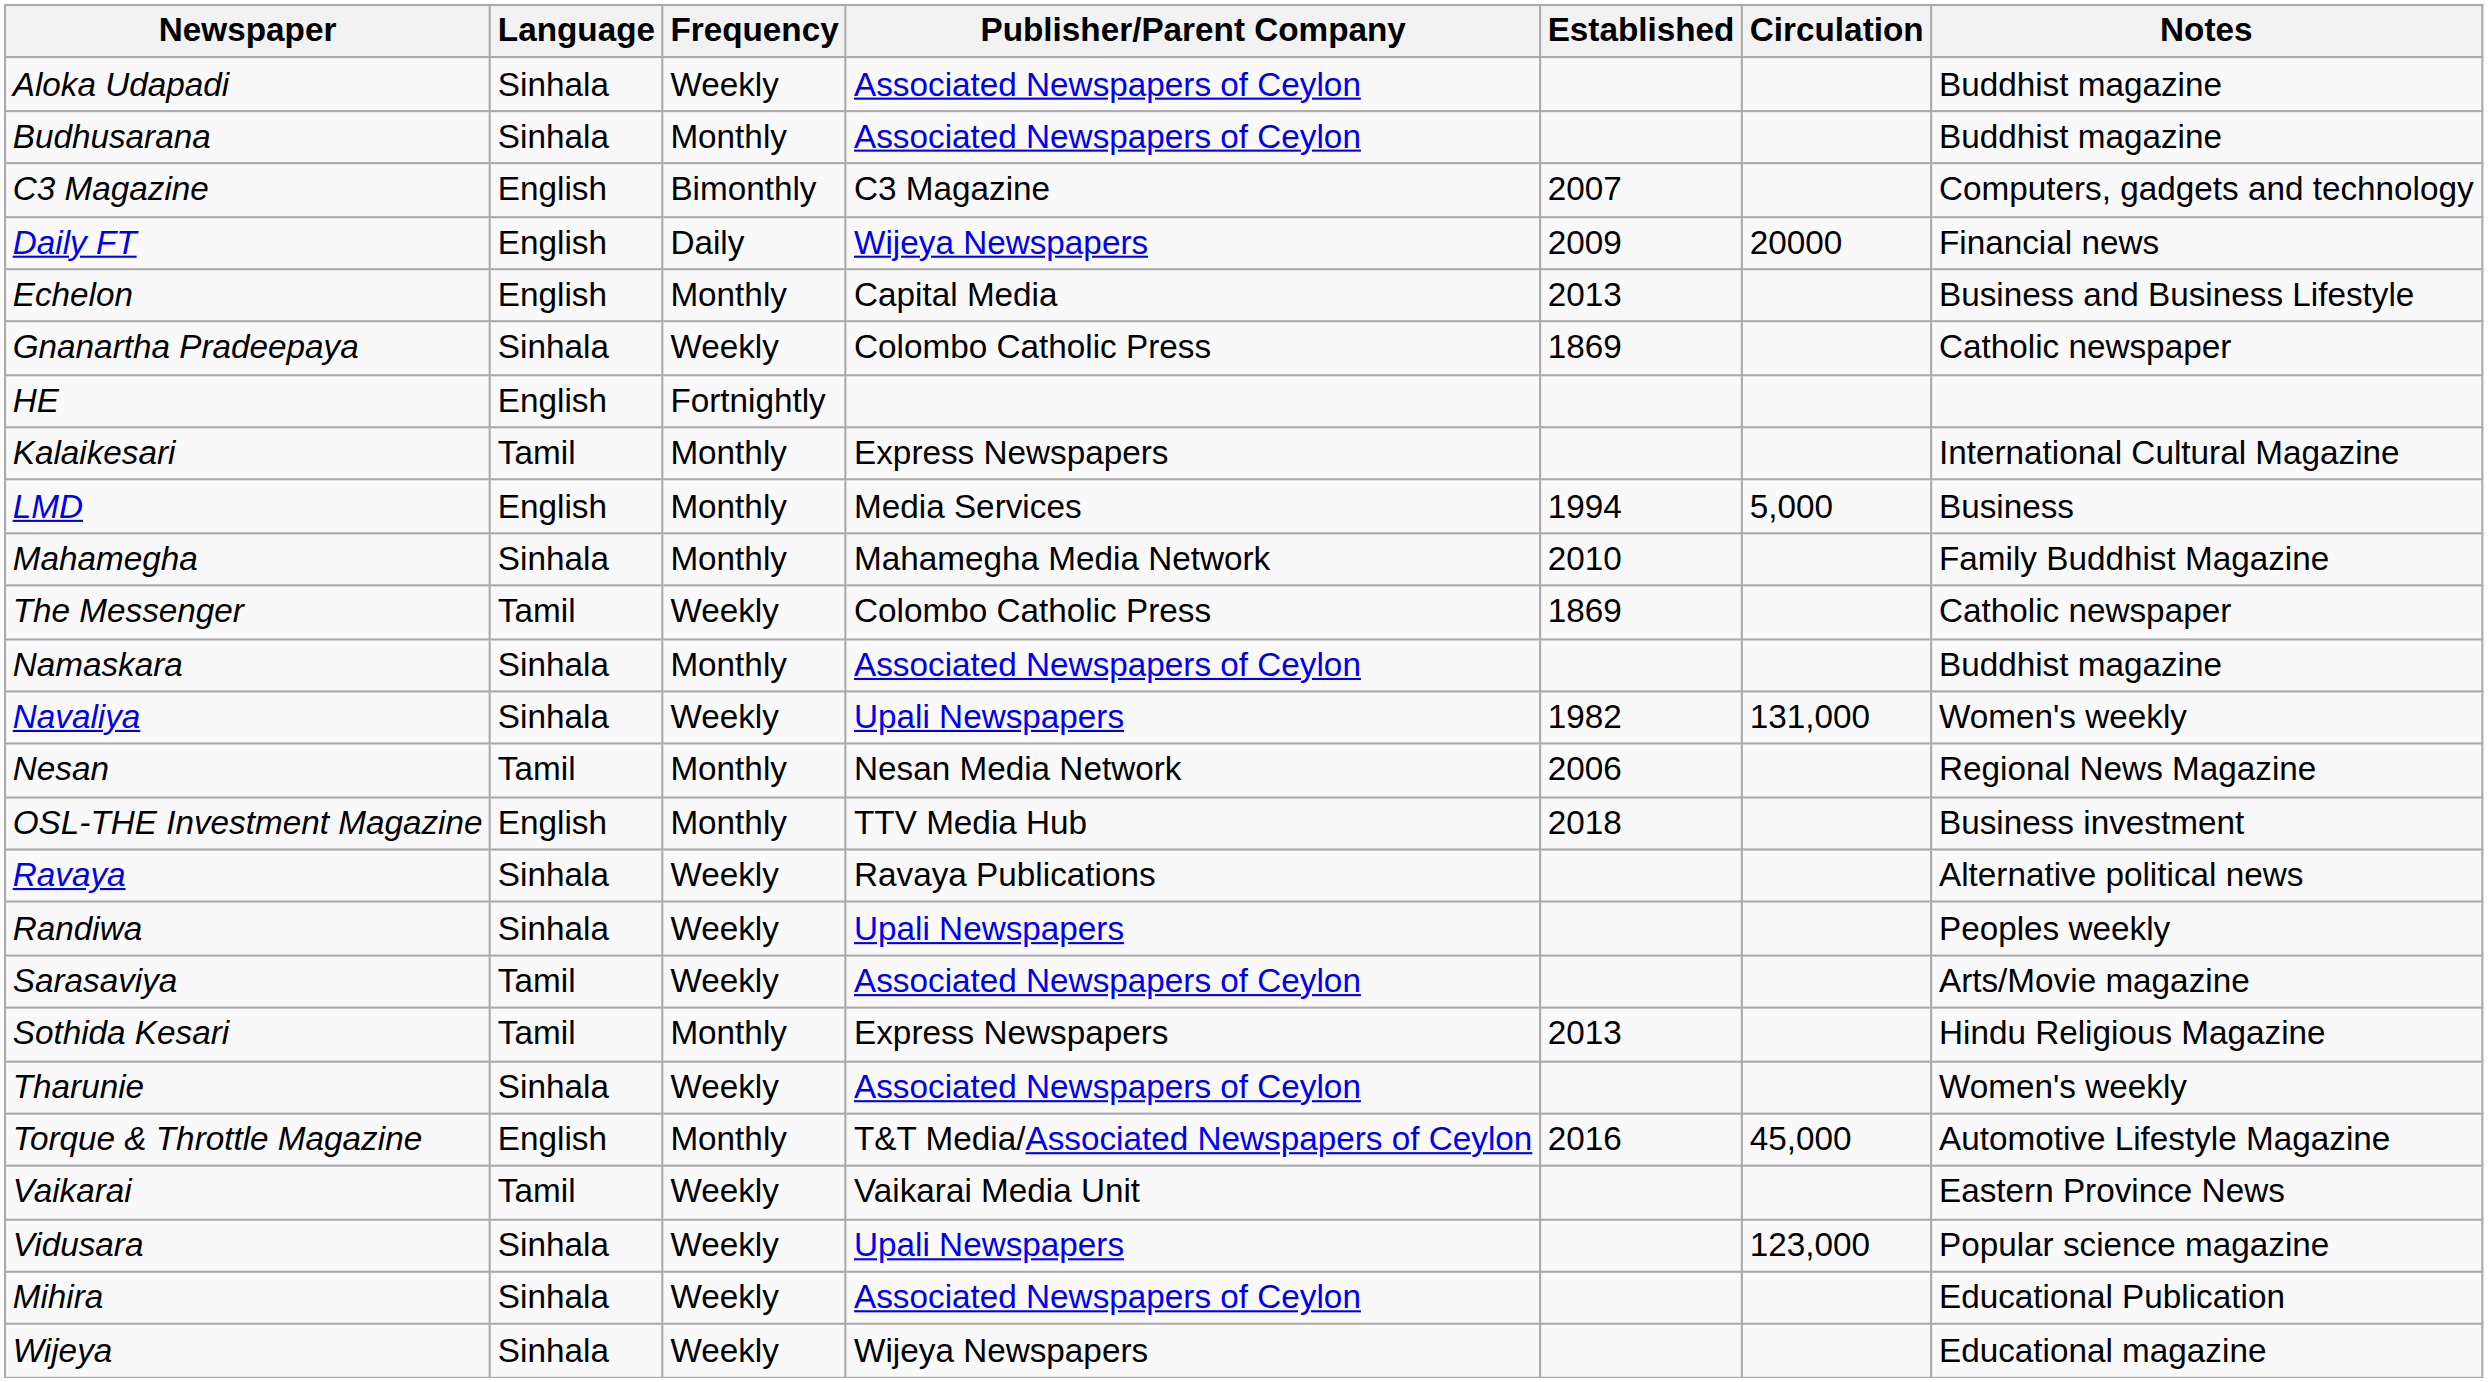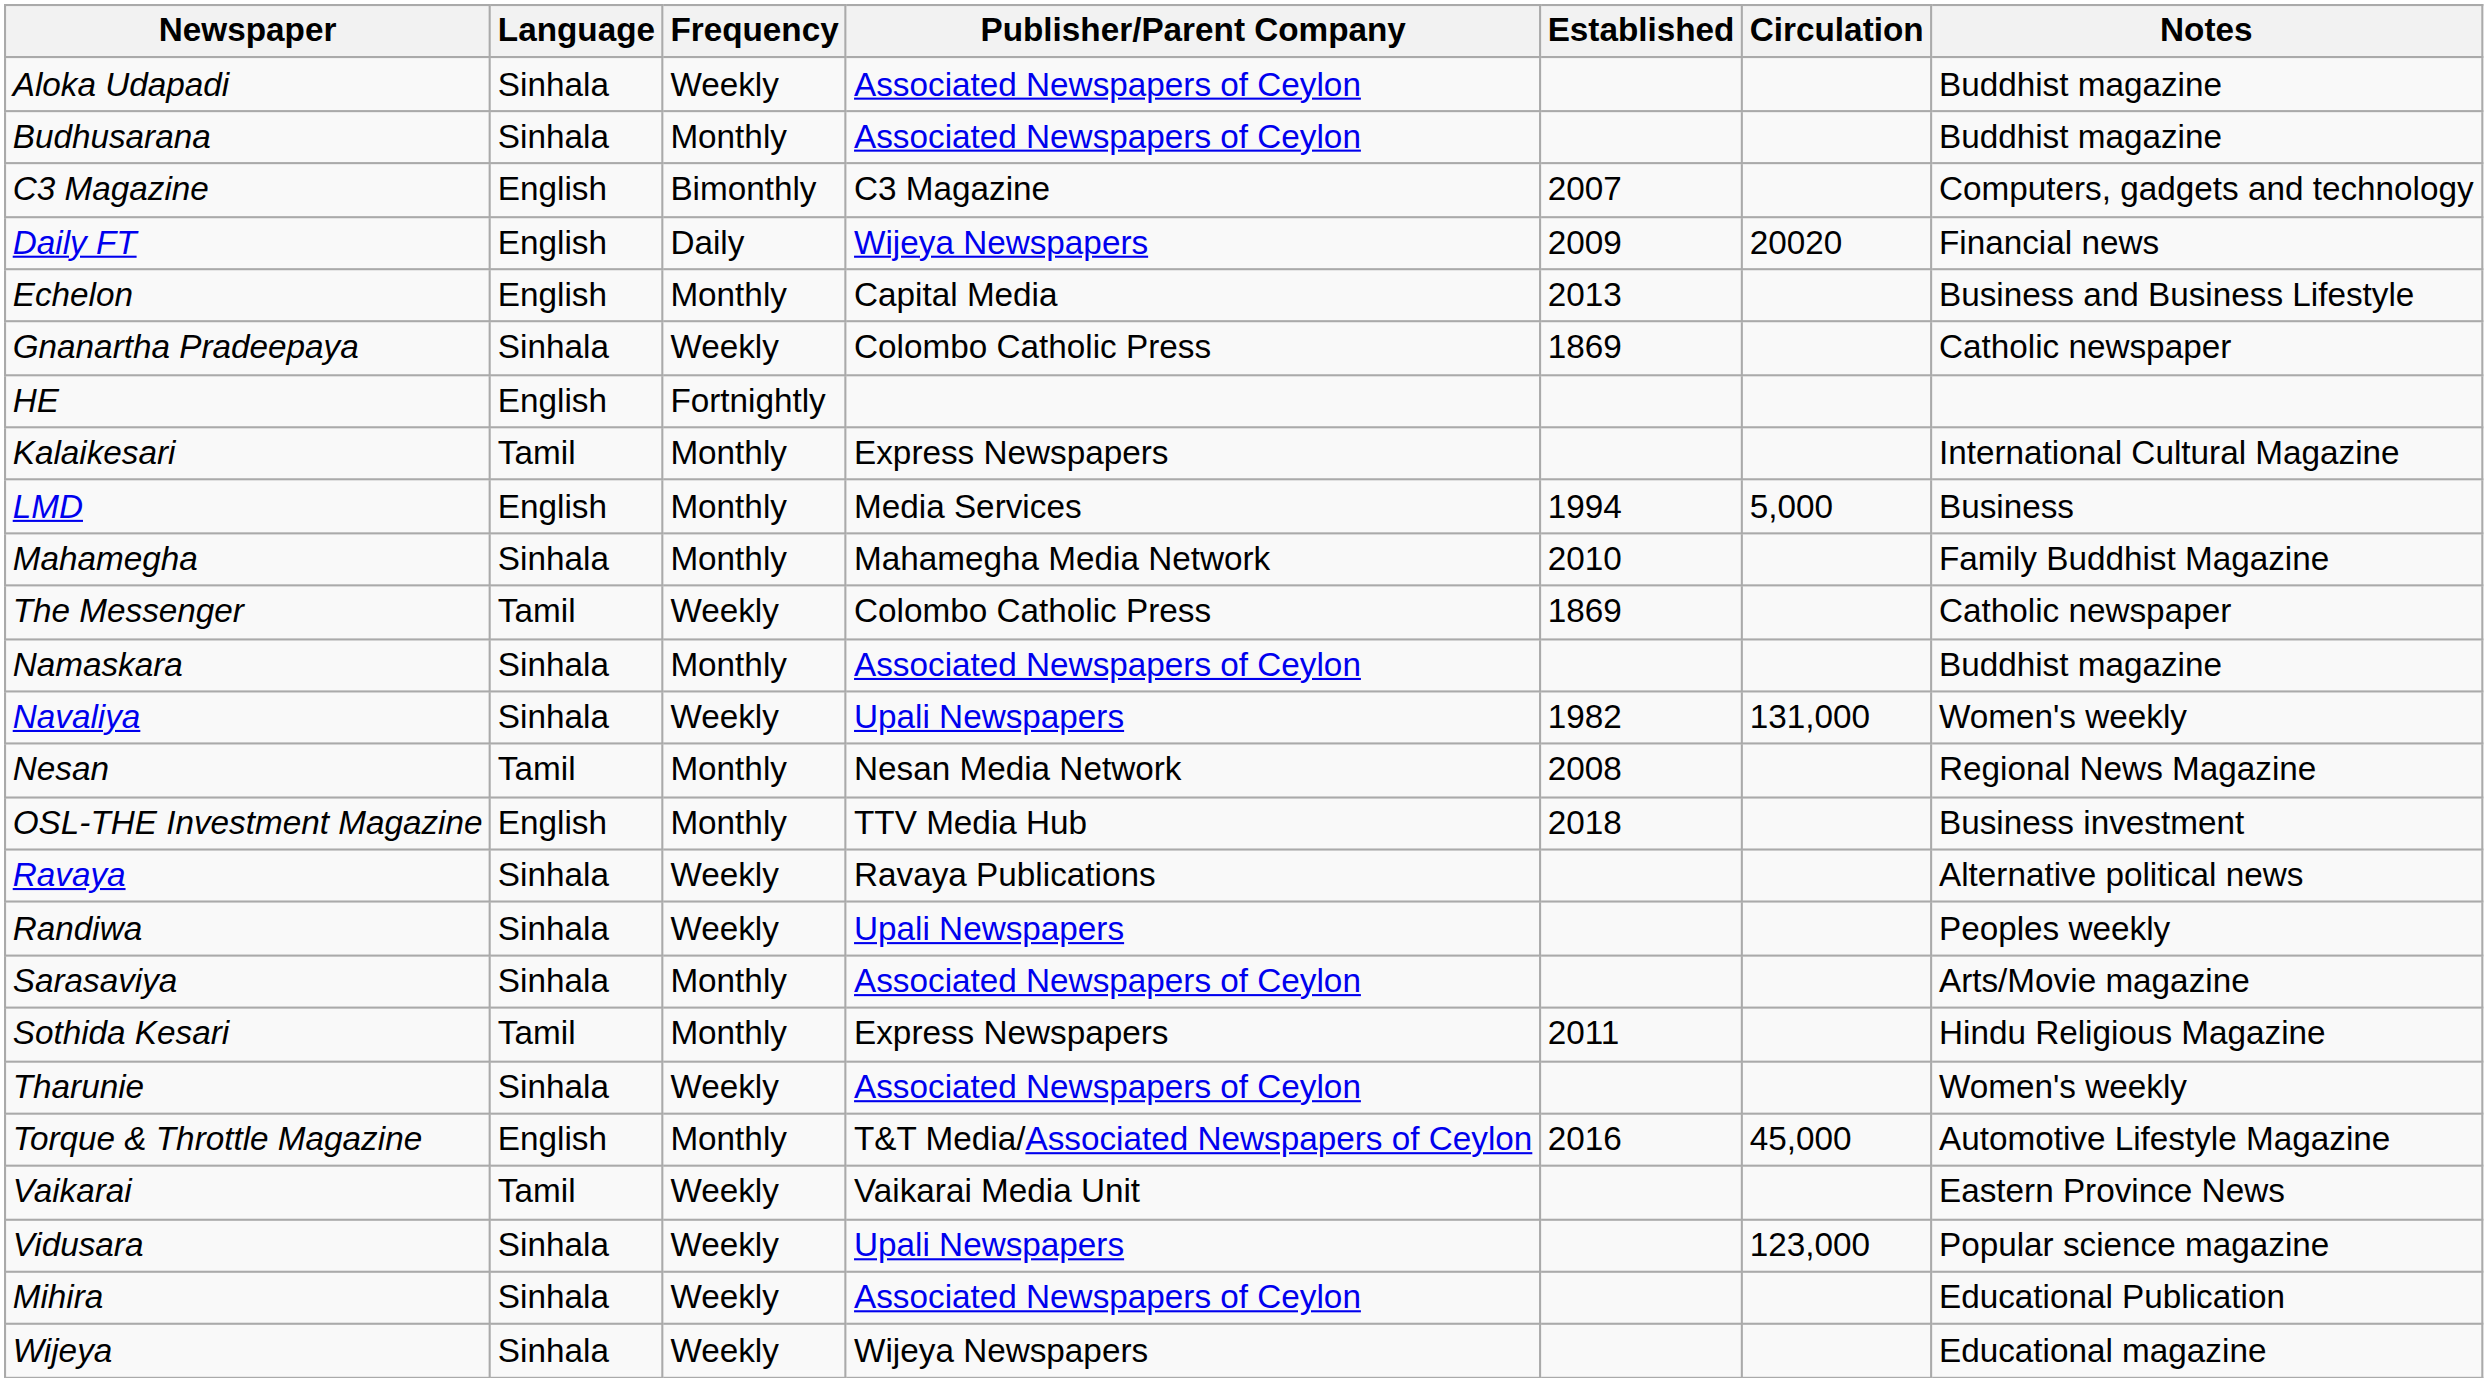 <table class="wikitable sortable">
 <tr>
 <th>Newspaper</th>
 <th>Language</th>
 <th>Frequency</th>
 <th>Publisher/Parent Company</th>
 <th>Established</th>
 <th>Circulation</th>
 <th>Notes</th>
 </tr>
 <tr ->
 <td><em>Aloka Udapadi</em></td>
 <td>Sinhala</td>
 <td>Weekly</td>
 <td><a href='#'>Associated Newspapers of Ceylon</a></td>
 <td></td>
 <td></td>
 <td>Buddhist magazine</td>
 </tr>
 <tr ->
 <td><em>Budhusarana</em></td>
 <td>Sinhala</td>
 <td>Monthly</td>
 <td><a href='#'>Associated Newspapers of Ceylon</a></td>
 <td></td>
 <td></td>
 <td>Buddhist magazine</td>
 </tr>
 <tr ->
 <td><em>C3 Magazine</em></td>
 <td>English</td>
 <td>Bimonthly</td>
 <td>C3 Magazine</td>
 <td>2007</td>
 <td></td>
 <td>Computers, gadgets and technology</td>
 </tr>
 <tr ->
 <td><em><a href='#'>Daily FT</a></em></td>
 <td>English</td>
 <td>Daily</td>
 <td><a href='#'>Wijeya Newspapers</a></td>
 <td>2009</td>
-<td>20000</td>
+<td>20020</td>
 <td>Financial news</td>
 </tr>
 <tr ->
 <td><em>Echelon</em></td>
 <td>English</td>
 <td>Monthly</td>
 <td>Capital Media</td>
 <td>2013</td>
 <td></td>
 <td>Business and Business Lifestyle</td>
 </tr>
 <tr ->
 <td><em>Gnanartha Pradeepaya</em></td>
 <td>Sinhala</td>
 <td>Weekly</td>
 <td>Colombo Catholic Press</td>
 <td>1869</td>
 <td></td>
 <td>Catholic newspaper</td>
 </tr>
 <tr ->
 <td><em>HE</em></td>
 <td>English</td>
 <td>Fortnightly</td>
 <td></td>
 <td></td>
 <td></td>
 </tr>
 <tr ->
 <td><em>Kalaikesari</em></td>
 <td>Tamil</td>
 <td>Monthly</td>
 <td>Express Newspapers</td>
 <td></td>
 <td></td>
 <td>International Cultural Magazine</td>
 </tr>
 <tr ->
 <td><em><a href='#'>LMD</a></em></td>
 <td>English</td>
 <td>Monthly</td>
 <td>Media Services</td>
 <td>1994</td>
 <td>5,000</td>
 <td>Business</td>
 </tr>
 <tr ->
 <td><em>Mahamegha</em></td>
 <td>Sinhala</td>
 <td>Monthly</td>
 <td>Mahamegha Media Network</td>
 <td>2010</td>
 <td></td>
 <td>Family Buddhist Magazine</td>
 </tr>
 <tr ->
 <td><em>The Messenger</em></td>
 <td>Tamil</td>
 <td>Weekly</td>
 <td>Colombo Catholic Press</td>
 <td>1869</td>
 <td></td>
 <td>Catholic newspaper</td>
 </tr>
 <tr ->
 <td><em>Namaskara</em></td>
 <td>Sinhala</td>
 <td>Monthly</td>
 <td><a href='#'>Associated Newspapers of Ceylon</a></td>
 <td></td>
 <td></td>
 <td>Buddhist magazine</td>
 </tr>
 <tr ->
 <td><em><a href='#'>Navaliya</a></em></td>
 <td>Sinhala</td>
 <td>Weekly</td>
 <td><a href='#'>Upali Newspapers</a></td>
 <td>1982</td>
 <td>131,000</td>
 <td>Women's weekly</td>
 </tr>
 <tr ->
 <td><em>Nesan</em></td>
 <td>Tamil</td>
 <td>Monthly</td>
 <td>Nesan Media Network</td>
-<td>2006</td>
+<td>2008</td>
 <td></td>
 <td>Regional News Magazine</td>
 </tr>
 <tr ->
 <td><em>OSL-THE Investment Magazine</em></td>
 <td>English</td>
 <td>Monthly</td>
 <td>TTV Media Hub</td>
 <td>2018</td>
 <td></td>
 <td>Business investment</td>
 </tr>
 <tr ->
 <td><em><a href='#'>Ravaya</a></em></td>
 <td>Sinhala</td>
 <td>Weekly</td>
 <td>Ravaya Publications</td>
 <td></td>
 <td></td>
 <td>Alternative political news</td>
 </tr>
 <tr ->
 <td><em>Randiwa</em></td>
 <td>Sinhala</td>
 <td>Weekly</td>
 <td><a href='#'>Upali Newspapers</a></td>
 <td></td>
 <td></td>
 <td>Peoples weekly</td>
 </tr>
 <tr ->
 <td><em>Sarasaviya</em></td>
-<td>Tamil</td>
-<td>Weekly</td>
+<td>Sinhala</td>
+<td>Monthly</td>
 <td><a href='#'>Associated Newspapers of Ceylon</a></td>
 <td></td>
 <td></td>
 <td>Arts/Movie magazine</td>
 </tr>
 <tr ->
 <td><em>Sothida Kesari</em></td>
 <td>Tamil</td>
 <td>Monthly</td>
 <td>Express Newspapers</td>
-<td>2013</td>
+<td>2011</td>
 <td></td>
 <td>Hindu Religious Magazine</td>
 </tr>
 <tr ->
 <td><em>Tharunie</em></td>
 <td>Sinhala</td>
 <td>Weekly</td>
 <td><a href='#'>Associated Newspapers of Ceylon</a></td>
 <td></td>
 <td></td>
 <td>Women's weekly</td>
 </tr>
 <tr ->
 <td><em>Torque & Throttle Magazine</em></td>
 <td>English</td>
 <td>Monthly</td>
 <td>T&T Media/<a href='#'>Associated Newspapers of Ceylon</a></td>
 <td>2016</td>
 <td>45,000</td>
 <td>Automotive Lifestyle Magazine</td>
 </tr>
 <tr ->
 <td><em>Vaikarai</em></td>
 <td>Tamil</td>
 <td>Weekly</td>
 <td>Vaikarai Media Unit</td>
 <td></td>
 <td></td>
 <td>Eastern Province News</td>
 </tr>
 <tr ->
 <td><em>Vidusara</em></td>
 <td>Sinhala</td>
 <td>Weekly</td>
 <td><a href='#'>Upali Newspapers</a></td>
 <td></td>
 <td>123,000</td>
 <td>Popular science magazine</td>
 </tr>
 <tr ->
 <td><em>Mihira</em></td>
 <td>Sinhala</td>
 <td>Weekly</td>
 <td><a href='#'>Associated Newspapers of Ceylon</a></td>
 <td></td>
 <td></td>
 <td>Educational Publication </td>
 </tr>
 <tr ->
 <td><em>Wijeya</em></td>
 <td>Sinhala</td>
 <td>Weekly</td>
 <td>Wijeya Newspapers</td>
 <td></td>
 <td></td>
 <td>Educational magazine</td>
 </tr>
 </table>
